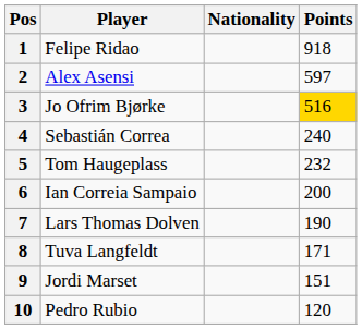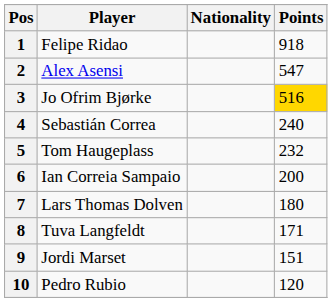 <table class="wikitable sortable">
 <tr>
 </tr>
 <tr bgcolor="#efefef">
 <th>Pos</th>
 <th>Player</th>
 <th>Nationality</th>
 <th>Points</th>
 </tr>
 <tr>
 <th>1</th>
 <td>Felipe Ridao</td>
 <td></td>
 <td>918</td>
 </tr>
 <tr>
 <th>2</th>
 <td><a href='#'>Alex Asensi</a></td>
 <td></td>
-<td>597</td>
+<td>547</td>
 </tr>
 <tr>
 <th>3</th>
 <td>Jo Ofrim Bjørke</td>
 <td></td>
 <td style="background: gold;">516</td>
 </tr>
 <tr>
 <th>4</th>
 <td>Sebastián Correa</td>
 <td></td>
 <td>240</td>
 </tr>
 <tr>
 <th>5</th>
 <td>Tom Haugeplass</td>
 <td></td>
 <td>232</td>
 </tr>
 <tr>
 <th>6</th>
 <td>Ian Correia Sampaio</td>
 <td></td>
 <td>200</td>
 </tr>
 <tr>
 <th>7</th>
 <td>Lars Thomas Dolven</td>
 <td></td>
-<td>190</td>
+<td>180</td>
 </tr>
 <tr>
 <th>8</th>
 <td>Tuva Langfeldt</td>
 <td></td>
 <td>171</td>
 </tr>
 <tr>
 <th>9</th>
 <td>Jordi Marset</td>
 <td></td>
 <td>151</td>
 </tr>
 <tr>
 <th>10</th>
 <td>Pedro Rubio</td>
 <td></td>
 <td>120</td>
 </tr>
 <tr>
 </tr>
 </table>
